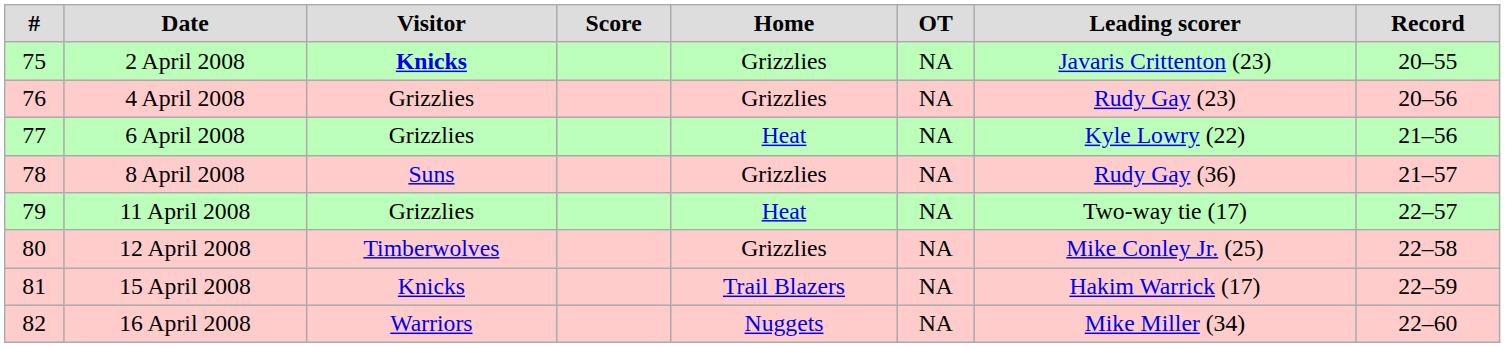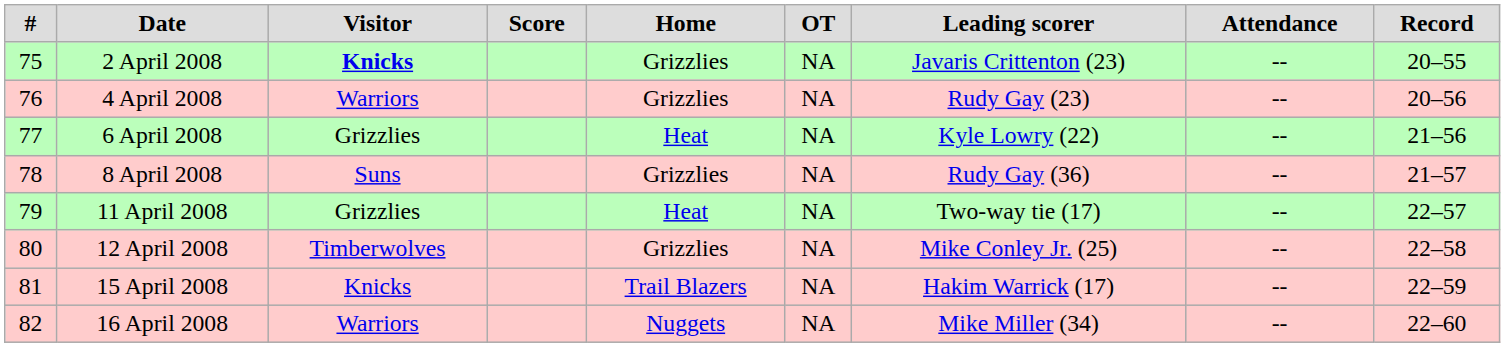 <table class="wikitable" width="80%">
 <tr align="center"  bgcolor="#dddddd">
 <td><strong>#</strong></td>
 <td><strong>Date</strong></td>
 <td><strong>Visitor</strong></td>
 <td><strong>Score</strong></td>
 <td><strong>Home</strong></td>
 <td><strong>OT</strong></td>
 <td><strong>Leading scorer</strong></td>
+<td><strong>Attendance</strong></td>
 <td><strong>Record</strong></td>
 </tr>
 <tr align="center" bgcolor="#bbffbb">
 <td>75</td>
 <td>2 April 2008</td>
 <td><strong><a href='#'>Knicks</a></strong></td>
 <td></td>
 <td>Grizzlies</td>
 <td>NA</td>
 <td><a href='#'>Javaris Crittenton</a> (23)</td>
+<td>--</td>
 <td>20–55</td>
 </tr>
 <tr align="center" bgcolor="#ffcccc">
 <td>76</td>
 <td>4 April 2008</td>
-<td>Grizzlies</td>
+<td><a href='#'>Warriors</a></td>
 <td></td>
 <td>Grizzlies</td>
 <td>NA</td>
 <td><a href='#'>Rudy Gay</a> (23)</td>
+<td>--</td>
 <td>20–56</td>
 </tr>
 <tr align="center" bgcolor="#bbffbb">
 <td>77</td>
 <td>6 April 2008</td>
 <td>Grizzlies</td>
 <td></td>
 <td><a href='#'>Heat</a></td>
 <td>NA</td>
 <td><a href='#'>Kyle Lowry</a> (22)</td>
+<td>--</td>
 <td>21–56</td>
 </tr>
 <tr align="center" bgcolor="#ffcccc">
 <td>78</td>
 <td>8 April 2008</td>
 <td><a href='#'>Suns</a></td>
 <td></td>
 <td>Grizzlies</td>
 <td>NA</td>
 <td><a href='#'>Rudy Gay</a> (36)</td>
+<td>--</td>
 <td>21–57</td>
 </tr>
 <tr align="center" bgcolor="#bbffbb">
 <td>79</td>
 <td>11 April 2008</td>
 <td>Grizzlies</td>
 <td></td>
 <td><a href='#'>Heat</a></td>
 <td>NA</td>
 <td>Two-way tie (17)</td>
+<td>--</td>
 <td>22–57</td>
 </tr>
 <tr align="center" bgcolor="#ffcccc">
 <td>80</td>
 <td>12 April 2008</td>
 <td><a href='#'>Timberwolves</a></td>
 <td></td>
 <td>Grizzlies</td>
 <td>NA</td>
 <td><a href='#'>Mike Conley Jr.</a> (25)</td>
+<td>--</td>
 <td>22–58</td>
 </tr>
 <tr align="center" bgcolor="#ffcccc">
 <td>81</td>
 <td>15 April 2008</td>
 <td><a href='#'>Knicks</a></td>
 <td></td>
 <td><a href='#'>Trail Blazers</a></td>
 <td>NA</td>
 <td><a href='#'>Hakim Warrick</a> (17)</td>
+<td>--</td>
 <td>22–59</td>
 </tr>
 <tr align="center" bgcolor="#ffcccc">
 <td>82</td>
 <td>16 April 2008</td>
 <td><a href='#'>Warriors</a></td>
 <td></td>
 <td><a href='#'>Nuggets</a></td>
 <td>NA</td>
 <td><a href='#'>Mike Miller</a> (34)</td>
+<td>--</td>
 <td>22–60</td>
 </tr>
 </table>
